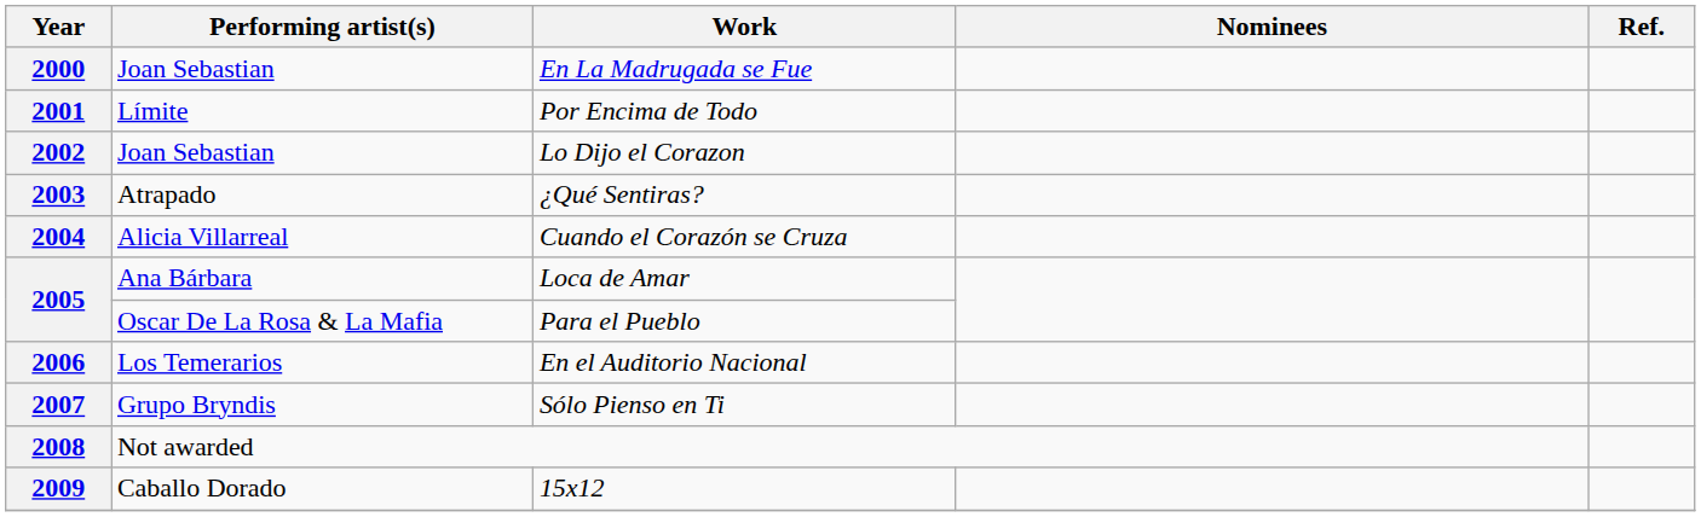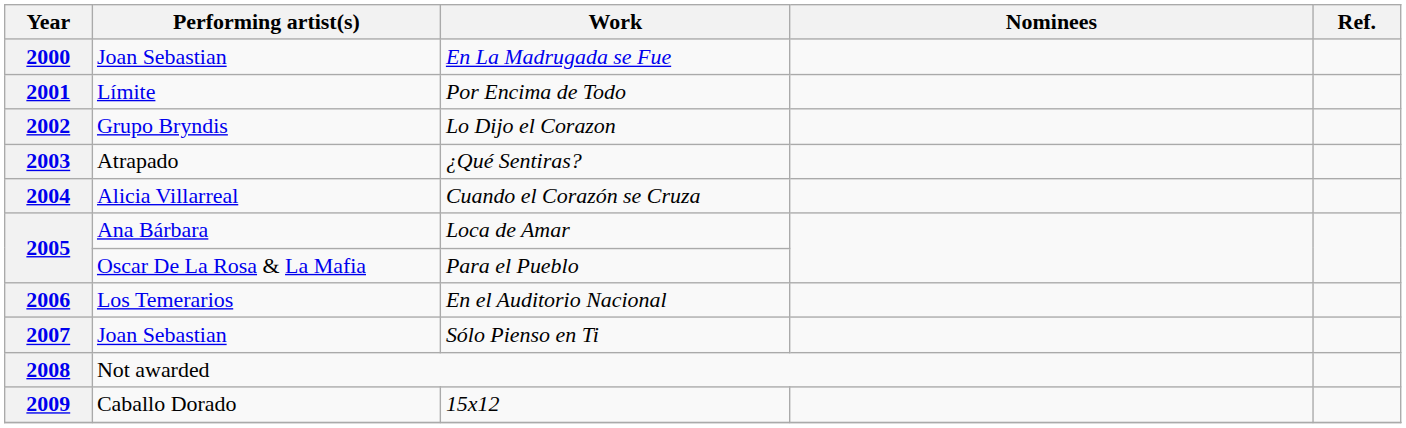 <table class="wikitable plainrowheaders sortable">
 <tr>
 <th scope="col" width="5%">Year</th>
 <th scope="col" width="20%">Performing artist(s)</th>
 <th scope="col" width="20%">Work</th>
 <th scope="col" class="unsortable" width="30%">Nominees</th>
 <th scope="col" class="unsortable" width="5%">Ref.</th>
 </tr>
 <tr>
 <th style="text-align:center;"><a href='#'>2000</a></th>
 <td><a href='#'>Joan Sebastian</a></td>
 <td><em><a href='#'>En La Madrugada se Fue</a></em></td>
 <td></td>
 <td style="text-align:center;"></td>
 </tr>
 <tr>
 <th style="text-align:center;"><a href='#'>2001</a></th>
 <td><a href='#'>Límite</a></td>
 <td><em>Por Encima de Todo</em></td>
 <td></td>
 <td style="text-align:center;"></td>
 </tr>
 <tr>
 <th style="text-align:center;"><a href='#'>2002</a></th>
-<td><a href='#'>Joan Sebastian</a></td>
+<td><a href='#'>Grupo Bryndis</a></td>
 <td><em>Lo Dijo el Corazon</em></td>
 <td></td>
 <td style="text-align:center;"></td>
 </tr>
 <tr>
 <th style="text-align:center;"><a href='#'>2003</a></th>
 <td>Atrapado</td>
 <td><em>¿Qué Sentiras?</em></td>
 <td></td>
 <td style="text-align:center;"></td>
 </tr>
 <tr>
 <th style="text-align:center;"><a href='#'>2004</a></th>
 <td><a href='#'>Alicia Villarreal</a></td>
 <td><em>Cuando el Corazón se Cruza</em></td>
 <td></td>
 <td style="text-align:center;"></td>
 </tr>
 <tr>
 <th style="text-align:center;" rowspan="2"><a href='#'>2005</a></th>
 <td><a href='#'>Ana Bárbara</a></td>
 <td><em>Loca de Amar</em></td>
 <td rowspan="2"></td>
 <td rowspan="2" style="text-align:center;"></td>
 </tr>
 <tr>
 <td><a href='#'>Oscar De La Rosa</a> & <a href='#'>La Mafia</a></td>
 <td><em>Para el Pueblo</em></td>
 </tr>
 <tr>
 <th style="text-align:center;"><a href='#'>2006</a></th>
 <td><a href='#'>Los Temerarios</a></td>
 <td><em>En el Auditorio Nacional</em></td>
 <td></td>
 <td style="text-align:center;"></td>
 </tr>
 <tr>
 <th style="text-align:center;"><a href='#'>2007</a></th>
-<td><a href='#'>Grupo Bryndis</a></td>
+<td><a href='#'>Joan Sebastian</a></td>
 <td><em>Sólo Pienso en Ti</em></td>
 <td></td>
 <td style="text-align:center;"></td>
 </tr>
 <tr>
 <th style="text-align:center;"><a href='#'>2008</a></th>
 <td colspan="3">Not awarded</td>
 <td style="text-align:center;"></td>
 </tr>
 <tr>
 <th style="text-align:center;"><a href='#'>2009</a></th>
 <td>Caballo Dorado</td>
 <td><em>15x12</em></td>
 <td></td>
 <td style="text-align:center;"></td>
 </tr>
 <tr>
 </tr>
 </table>
